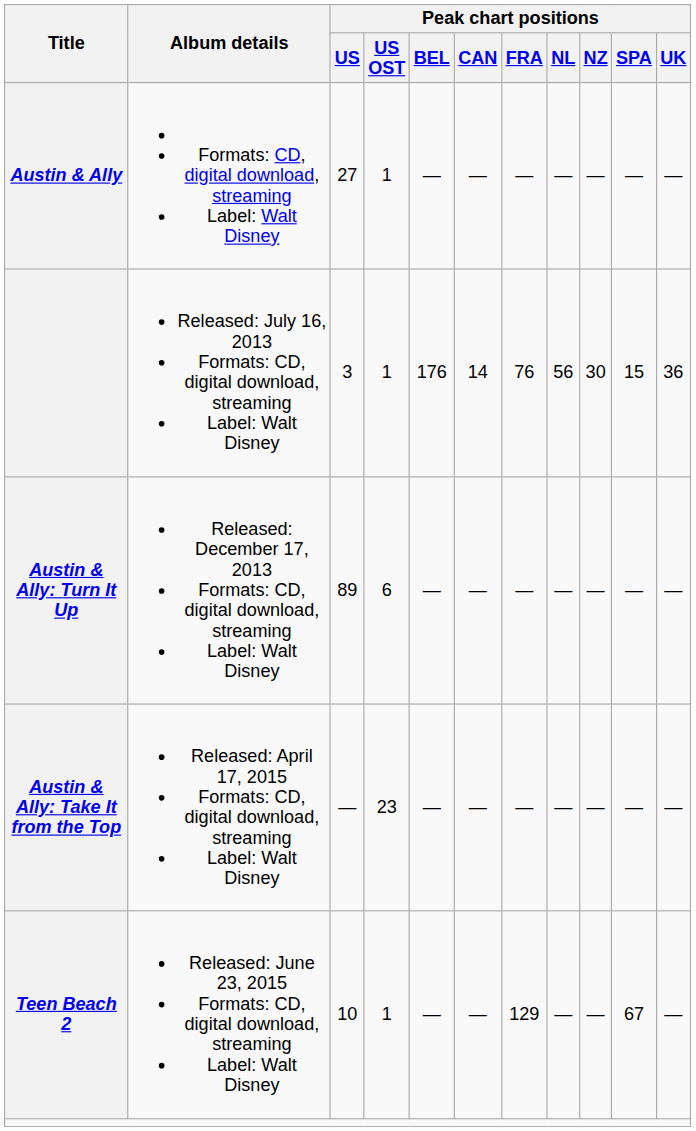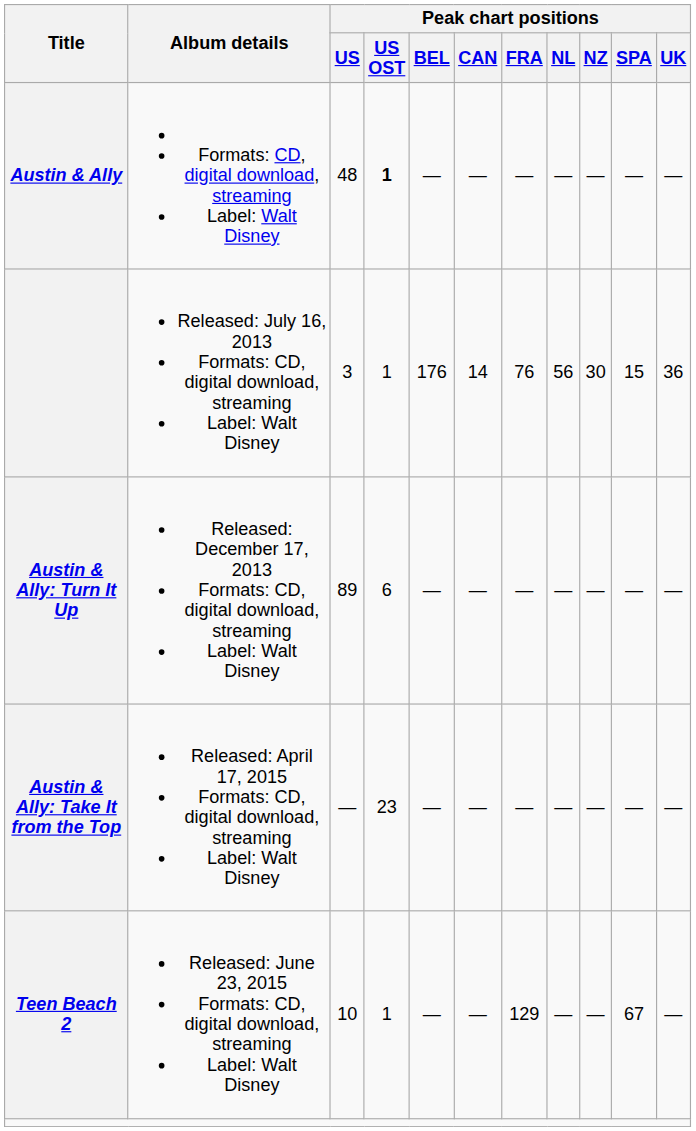 <table class="wikitable plainrowheaders" style="text-align:center;">
 <tr>
 <th scope="col" rowspan="2" style="width:12em;">Title</th>
 <th scope="col" rowspan="2" style="width:17em;">Album details</th>
 <th scope="col" colspan="9">Peak chart positions</th>
 </tr>
 <tr>
 <th scope="col"><a href='#'>US</a><br></th>
 <th scope="col"><a href='#'>US<br>OST</a><br></th>
 <th scope="col"><a href='#'>BEL</a><br></th>
 <th scope="col"><a href='#'>CAN</a><br></th>
 <th scope="col"><a href='#'>FRA</a><br></th>
 <th scope="col"><a href='#'>NL</a><br></th>
 <th scope="col"><a href='#'>NZ</a><br></th>
 <th scope="col"><a href='#'>SPA</a><br></th>
 <th scope="col"><a href='#'>UK</a><br></th>
 </tr>
 <tr>
 <th scope="row"><em><a href='#'>Austin & Ally</a></em></th>
 <td><br><ul><li></li><li>Formats: <a href='#'>CD</a>, <a href='#'>digital download</a>, <a href='#'>streaming</a></li><li>Label: <a href='#'>Walt Disney</a></li></ul></td>
-<td>27</td>
-<td>1</td>
+<td>48</td>
+<td><strong>1</strong></td>
 <td>—</td>
 <td>—</td>
 <td>—</td>
 <td>—</td>
 <td>—</td>
 <td>—</td>
 <td>—</td>
 </tr>
 <tr>
 <th scope="row"></th>
 <td><br><ul><li>Released: July 16, 2013</li><li>Formats: CD, digital download, streaming</li><li>Label: Walt Disney</li></ul></td>
 <td>3</td>
 <td>1</td>
 <td>176</td>
 <td>14</td>
 <td>76</td>
 <td>56</td>
 <td>30</td>
 <td>15</td>
 <td>36</td>
 </tr>
 <tr>
 <th scope="row"><em><a href='#'>Austin & Ally: Turn It Up</a></em></th>
 <td><br><ul><li>Released: December 17, 2013</li><li>Formats: CD, digital download, streaming</li><li>Label: Walt Disney</li></ul></td>
 <td>89</td>
 <td>6</td>
 <td>—</td>
 <td>—</td>
 <td>—</td>
 <td>—</td>
 <td>—</td>
 <td>—</td>
 <td>—</td>
 </tr>
 <tr>
 <th scope="row"><em><a href='#'>Austin & Ally: Take It from the Top</a></em></th>
 <td><br><ul><li>Released: April 17, 2015</li><li>Formats: CD, digital download, streaming</li><li>Label: Walt Disney</li></ul></td>
 <td>—</td>
 <td>23</td>
 <td>—</td>
 <td>—</td>
 <td>—</td>
 <td>—</td>
 <td>—</td>
 <td>—</td>
 <td>—</td>
 </tr>
 <tr>
 <th scope="row"><em><a href='#'>Teen Beach 2</a></em></th>
 <td><br><ul><li>Released: June 23, 2015</li><li>Formats: CD, digital download, streaming</li><li>Label: Walt Disney</li></ul></td>
 <td>10</td>
 <td>1</td>
 <td>—</td>
 <td>—</td>
 <td>129</td>
 <td>—</td>
 <td>—</td>
 <td>67</td>
 <td>—</td>
 </tr>
 <tr>
 <td colspan="11" style="text-align: center;"></td>
 </tr>
 </table>
